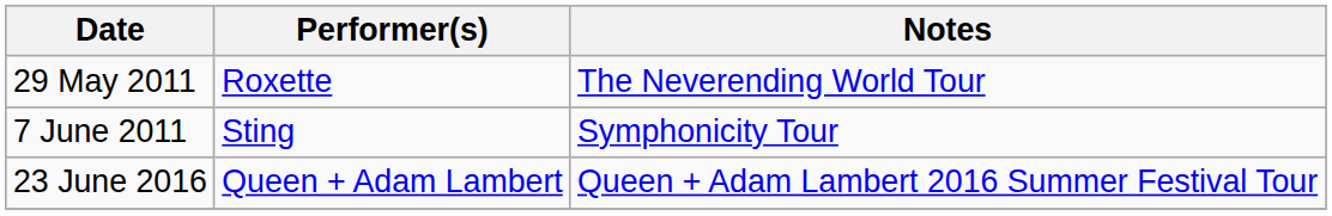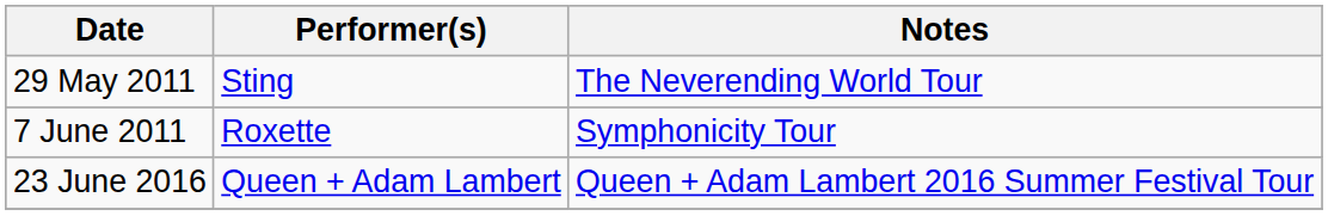 <table class="wikitable sortable">
 <tr>
 <th>Date</th>
 <th>Performer(s)</th>
 <th>Notes</th>
 </tr>
 <tr>
 <td style="text-align: left;">29 May 2011</td>
-<td style="text-align: left;"> <a href='#'>Roxette</a></td>
+<td style="text-align: left;"> <a href='#'>Sting</a></td>
 <td style="text-align: left;"><a href='#'>The Neverending World Tour</a></td>
 </tr>
 <tr>
 <td style="text-align: left;">7 June 2011</td>
-<td style="text-align: left;"> <a href='#'>Sting</a></td>
+<td style="text-align: left;"> <a href='#'>Roxette</a></td>
 <td style="text-align: left;"><a href='#'>Symphonicity Tour</a></td>
 </tr>
 <tr>
 <td style="text-align: left;">23 June 2016</td>
 <td style="text-align: left;">  <a href='#'>Queen + Adam Lambert</a></td>
 <td style="text-align: left;"><a href='#'>Queen + Adam Lambert 2016 Summer Festival Tour</a></td>
 </tr>
 <tr>
 </tr>
 </table>
